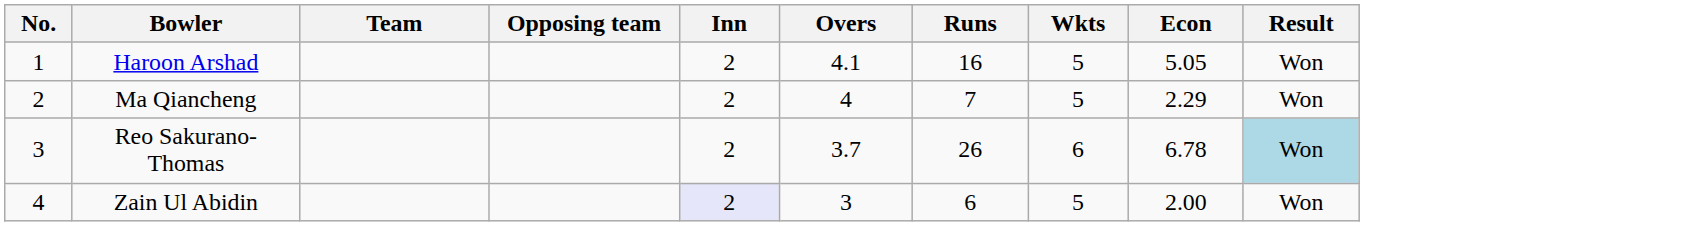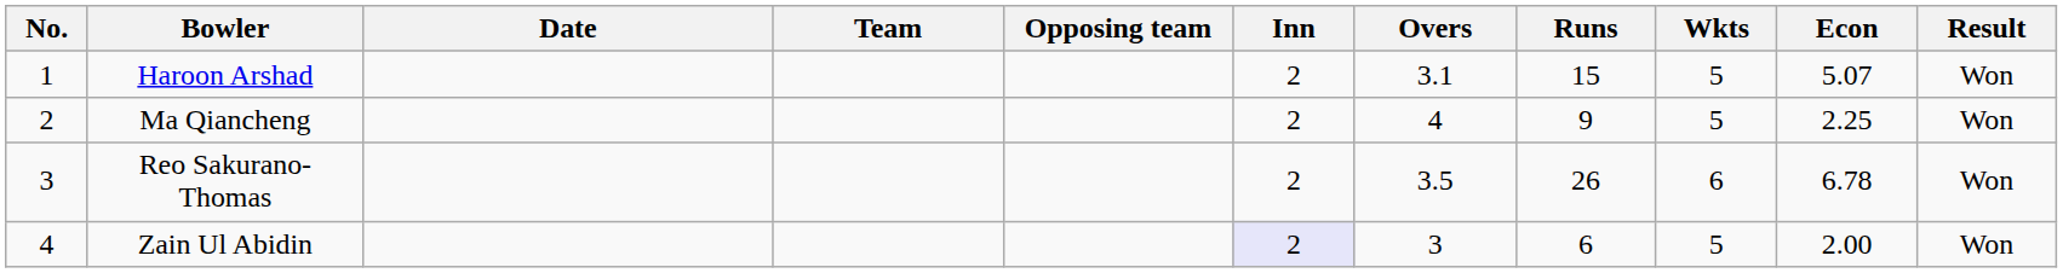 <table class="wikitable sortable" style="font-size: 100%">
 <tr align=center>
 <th scope="col" width="38">No.</th>
 <th scope="col" width="145">Bowler</th>
+<th scope="col" width="220">Date</th>
 <th scope="col" width="120">Team</th>
 <th scope="col" width="120">Opposing team</th>
 <th scope="col" width="60">Inn</th>
 <th scope="col" width="82">Overs</th>
 <th scope="col" width="70">Runs</th>
 <th scope="col" width="60">Wkts</th>
 <th scope="col" width="70">Econ</th>
 <th scope="col" width="70">Result</th>
 </tr>
 <tr align="center">
 <td scope="row">1</td>
 <td><a href='#'>Haroon Arshad</a></td>
 <td></td>
 <td></td>
+<td></td>
 <td>2</td>
-<td>4.1</td>
-<td>16</td>
+<td>3.1</td>
+<td>15</td>
 <td>5</td>
-<td>5.05</td>
+<td>5.07</td>
 <td>Won</td>
 </tr>
 <tr align="center">
 <td scope="row">2</td>
 <td>Ma Qiancheng</td>
 <td></td>
 <td></td>
+<td></td>
 <td>2</td>
 <td>4</td>
-<td>7</td>
+<td>9</td>
 <td>5</td>
-<td>2.29</td>
+<td>2.25</td>
 <td>Won</td>
 </tr>
 <tr align="center">
 <td scope="row">3</td>
 <td>Reo Sakurano-Thomas</td>
 <td></td>
 <td></td>
+<td></td>
 <td>2</td>
-<td>3.7</td>
+<td>3.5</td>
 <td>26</td>
 <td>6</td>
 <td>6.78</td>
-<td style="background: lightblue;">Won</td>
+<td>Won</td>
 </tr>
 <tr align="center">
 <td scope="row">4</td>
 <td>Zain Ul Abidin</td>
+<td></td>
 <td></td>
 <td></td>
 <td style="background: lavender;">2</td>
 <td>3</td>
 <td>6</td>
 <td>5</td>
 <td>2.00</td>
 <td>Won</td>
 </tr>
 </table>
